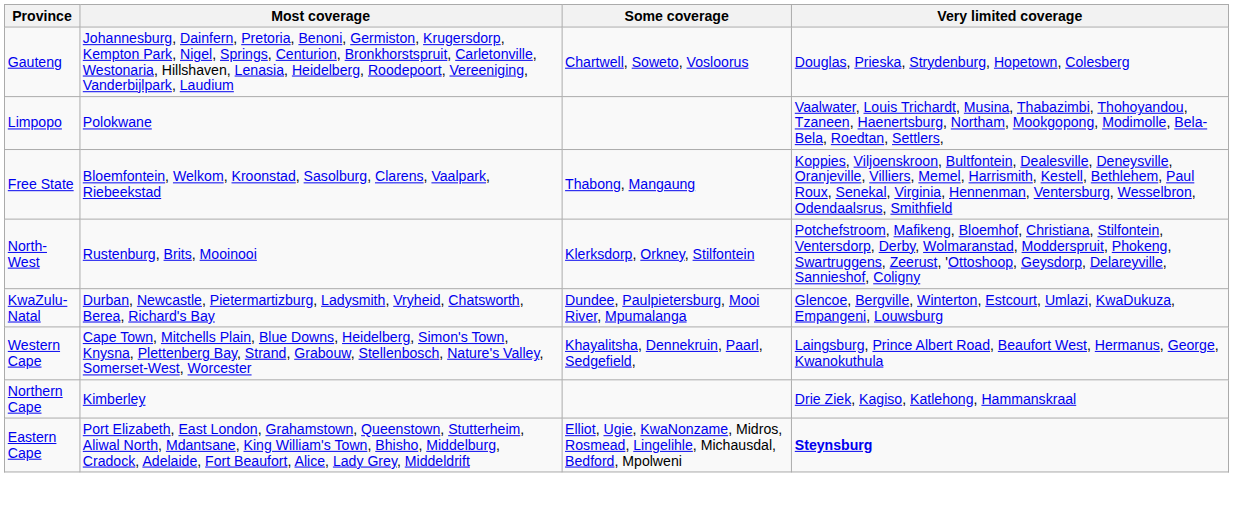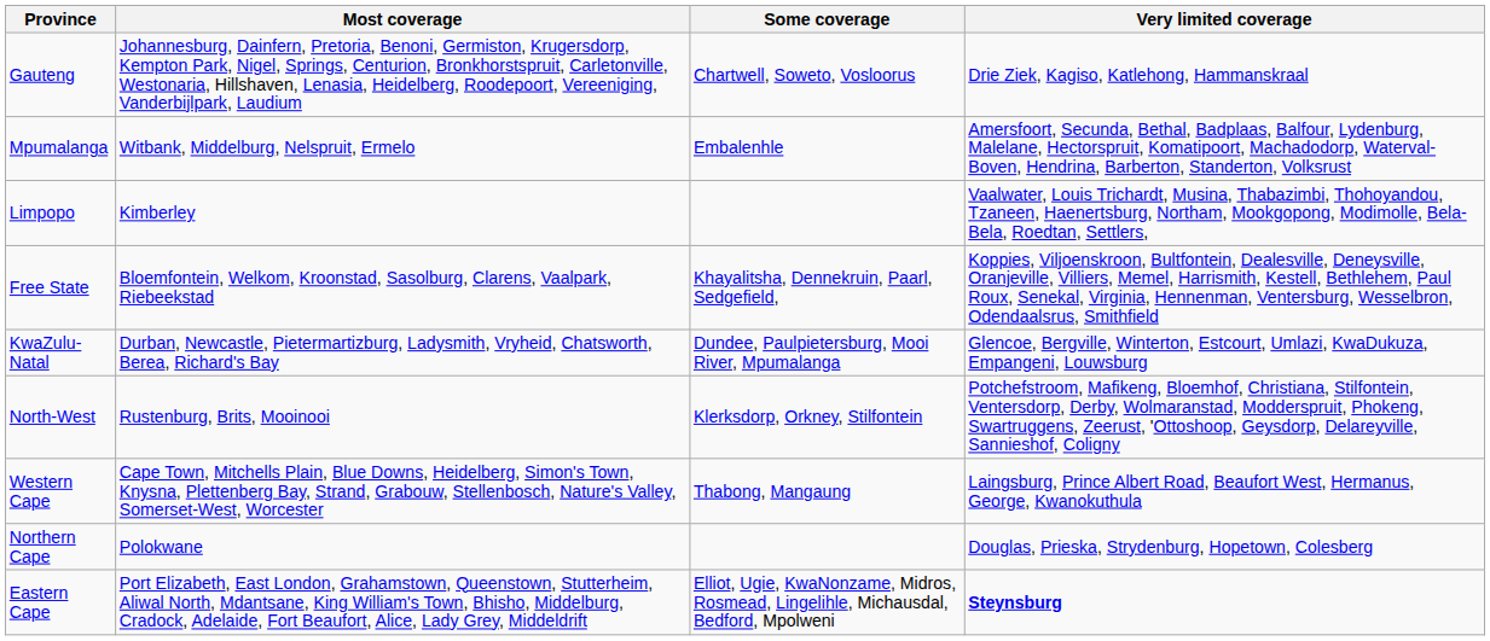 <table class="wikitable" style="font-size:90%">
 <tr>
 <th>Province</th>
 <th>Most coverage</th>
 <th>Some coverage</th>
 <th>Very limited coverage</th>
 </tr>
 <tr>
 <td> <a href='#'>Gauteng</a></td>
 <td><a href='#'>Johannesburg</a>, <a href='#'>Dainfern</a>, <a href='#'>Pretoria</a>, <a href='#'>Benoni</a>, <a href='#'>Germiston</a>, <a href='#'>Krugersdorp</a>, <a href='#'>Kempton Park</a>, <a href='#'>Nigel</a>, <a href='#'>Springs</a>, <a href='#'>Centurion</a>, <a href='#'>Bronkhorstspruit</a>, <a href='#'>Carletonville</a>, <a href='#'>Westonaria</a>, Hillshaven, <a href='#'>Lenasia</a>, <a href='#'>Heidelberg</a>, <a href='#'>Roodepoort</a>, <a href='#'>Vereeniging</a>, <a href='#'>Vanderbijlpark</a>, <a href='#'>Laudium</a></td>
 <td><a href='#'>Chartwell</a>, <a href='#'>Soweto</a>, <a href='#'>Vosloorus</a></td>
-<td><a href='#'>Douglas</a>, <a href='#'>Prieska</a>, <a href='#'>Strydenburg</a>, <a href='#'>Hopetown</a>, <a href='#'>Colesberg</a></td>
+<td><a href='#'>Drie Ziek</a>, <a href='#'>Kagiso</a>, <a href='#'>Katlehong</a>, <a href='#'>Hammanskraal</a></td>
+</tr>
+<tr>
+<td> <a href='#'>Mpumalanga</a></td>
+<td><a href='#'>Witbank</a>, <a href='#'>Middelburg</a>, <a href='#'>Nelspruit</a>, <a href='#'>Ermelo</a></td>
+<td><a href='#'>Embalenhle</a></td>
+<td><a href='#'>Amersfoort</a>, <a href='#'>Secunda</a>, <a href='#'>Bethal</a>, <a href='#'>Badplaas</a>, <a href='#'>Balfour</a>, <a href='#'>Lydenburg</a>, <a href='#'>Malelane</a>, <a href='#'>Hectorspruit</a>, <a href='#'>Komatipoort</a>, <a href='#'>Machadodorp</a>, <a href='#'>Waterval-Boven</a>, <a href='#'>Hendrina</a>, <a href='#'>Barberton</a>, <a href='#'>Standerton</a>, <a href='#'>Volksrust</a></td>
 </tr>
 <tr>
 <td> <a href='#'>Limpopo</a></td>
-<td><a href='#'>Polokwane</a></td>
+<td><a href='#'>Kimberley</a></td>
 <td></td>
 <td><a href='#'>Vaalwater</a>, <a href='#'>Louis Trichardt</a>, <a href='#'>Musina</a>, <a href='#'>Thabazimbi</a>, <a href='#'>Thohoyandou</a>, <a href='#'>Tzaneen</a>, <a href='#'>Haenertsburg</a>, <a href='#'>Northam</a>, <a href='#'>Mookgopong</a>, <a href='#'>Modimolle</a>, <a href='#'>Bela-Bela</a>, <a href='#'>Roedtan</a>, <a href='#'>Settlers</a>,</td>
 </tr>
 <tr>
 <td> <a href='#'>Free State</a></td>
 <td><a href='#'>Bloemfontein</a>, <a href='#'>Welkom</a>, <a href='#'>Kroonstad</a>, <a href='#'>Sasolburg</a>, <a href='#'>Clarens</a>, <a href='#'>Vaalpark</a>, <a href='#'>Riebeekstad</a></td>
-<td><a href='#'>Thabong</a>, <a href='#'>Mangaung</a></td>
+<td><a href='#'>Khayalitsha</a>, <a href='#'>Dennekruin</a>, <a href='#'>Paarl</a>, <a href='#'>Sedgefield</a>,</td>
 <td><a href='#'>Koppies</a>, <a href='#'>Viljoenskroon</a>, <a href='#'>Bultfontein</a>, <a href='#'>Dealesville</a>, <a href='#'>Deneysville</a>, <a href='#'>Oranjeville</a>, <a href='#'>Villiers</a>, <a href='#'>Memel</a>, <a href='#'>Harrismith</a>, <a href='#'>Kestell</a>, <a href='#'>Bethlehem</a>, <a href='#'>Paul Roux</a>, <a href='#'>Senekal</a>, <a href='#'>Virginia</a>, <a href='#'>Hennenman</a>, <a href='#'>Ventersburg</a>, <a href='#'>Wesselbron</a>, <a href='#'>Odendaalsrus</a>, <a href='#'>Smithfield</a></td>
+</tr>
+<tr>
+<td> <a href='#'>KwaZulu-Natal</a></td>
+<td><a href='#'>Durban</a>, <a href='#'>Newcastle</a>, <a href='#'>Pietermartizburg</a>, <a href='#'>Ladysmith</a>, <a href='#'>Vryheid</a>, <a href='#'>Chatsworth</a>, <a href='#'>Berea</a>, <a href='#'>Richard's Bay</a></td>
+<td><a href='#'>Dundee</a>, <a href='#'>Paulpietersburg</a>, <a href='#'>Mooi River</a>, <a href='#'>Mpumalanga</a></td>
+<td><a href='#'>Glencoe</a>, <a href='#'>Bergville</a>, <a href='#'>Winterton</a>, <a href='#'>Estcourt</a>, <a href='#'>Umlazi</a>, <a href='#'>KwaDukuza</a>, <a href='#'>Empangeni</a>, <a href='#'>Louwsburg</a></td>
 </tr>
 <tr>
 <td> <a href='#'>North-West</a></td>
 <td><a href='#'>Rustenburg</a>, <a href='#'>Brits</a>, <a href='#'>Mooinooi</a></td>
 <td><a href='#'>Klerksdorp</a>, <a href='#'>Orkney</a>, <a href='#'>Stilfontein</a></td>
 <td><a href='#'>Potchefstroom</a>, <a href='#'>Mafikeng</a>, <a href='#'>Bloemhof</a>, <a href='#'>Christiana</a>, <a href='#'>Stilfontein</a>, <a href='#'>Ventersdorp</a>, <a href='#'>Derby</a>, <a href='#'>Wolmaranstad</a>, <a href='#'>Modderspruit</a>, <a href='#'>Phokeng</a>, <a href='#'>Swartruggens</a>, <a href='#'>Zeerust</a>, '<a href='#'>Ottoshoop</a>, <a href='#'>Geysdorp</a>, <a href='#'>Delareyville</a>, <a href='#'>Sannieshof</a>, <a href='#'>Coligny</a></td>
 </tr>
 <tr>
-<td> <a href='#'>KwaZulu-Natal</a></td>
-<td><a href='#'>Durban</a>, <a href='#'>Newcastle</a>, <a href='#'>Pietermartizburg</a>, <a href='#'>Ladysmith</a>, <a href='#'>Vryheid</a>, <a href='#'>Chatsworth</a>, <a href='#'>Berea</a>, <a href='#'>Richard's Bay</a></td>
-<td><a href='#'>Dundee</a>, <a href='#'>Paulpietersburg</a>, <a href='#'>Mooi River</a>, <a href='#'>Mpumalanga</a></td>
-<td><a href='#'>Glencoe</a>, <a href='#'>Bergville</a>, <a href='#'>Winterton</a>, <a href='#'>Estcourt</a>, <a href='#'>Umlazi</a>, <a href='#'>KwaDukuza</a>, <a href='#'>Empangeni</a>, <a href='#'>Louwsburg</a></td>
-</tr>
-<tr>
 <td> <a href='#'>Western Cape</a></td>
 <td><a href='#'>Cape Town</a>, <a href='#'>Mitchells Plain</a>, <a href='#'>Blue Downs</a>, <a href='#'>Heidelberg</a>, <a href='#'>Simon's Town</a>, <a href='#'>Knysna</a>, <a href='#'>Plettenberg Bay</a>, <a href='#'>Strand</a>, <a href='#'>Grabouw</a>, <a href='#'>Stellenbosch</a>, <a href='#'>Nature's Valley</a>, <a href='#'>Somerset-West</a>, <a href='#'>Worcester</a></td>
-<td><a href='#'>Khayalitsha</a>, <a href='#'>Dennekruin</a>, <a href='#'>Paarl</a>, <a href='#'>Sedgefield</a>,</td>
+<td><a href='#'>Thabong</a>, <a href='#'>Mangaung</a></td>
 <td><a href='#'>Laingsburg</a>, <a href='#'>Prince Albert Road</a>, <a href='#'>Beaufort West</a>, <a href='#'>Hermanus</a>, <a href='#'>George</a>, <a href='#'>Kwanokuthula</a></td>
 </tr>
 <tr>
 <td> <a href='#'>Northern Cape</a></td>
-<td><a href='#'>Kimberley</a></td>
+<td><a href='#'>Polokwane</a></td>
 <td></td>
-<td><a href='#'>Drie Ziek</a>, <a href='#'>Kagiso</a>, <a href='#'>Katlehong</a>, <a href='#'>Hammanskraal</a></td>
+<td><a href='#'>Douglas</a>, <a href='#'>Prieska</a>, <a href='#'>Strydenburg</a>, <a href='#'>Hopetown</a>, <a href='#'>Colesberg</a></td>
 </tr>
 <tr>
 <td> <a href='#'>Eastern Cape</a></td>
 <td><a href='#'>Port Elizabeth</a>, <a href='#'>East London</a>, <a href='#'>Grahamstown</a>, <a href='#'>Queenstown</a>, <a href='#'>Stutterheim</a>, <a href='#'>Aliwal North</a>, <a href='#'>Mdantsane</a>, <a href='#'>King William's Town</a>, <a href='#'>Bhisho</a>, <a href='#'>Middelburg</a>, <a href='#'>Cradock</a>, <a href='#'>Adelaide</a>, <a href='#'>Fort Beaufort</a>, <a href='#'>Alice</a>, <a href='#'>Lady Grey</a>, <a href='#'>Middeldrift</a></td>
 <td><a href='#'>Elliot</a>, <a href='#'>Ugie</a>, <a href='#'>KwaNonzame</a>, Midros, <a href='#'>Rosmead</a>, <a href='#'>Lingelihle</a>, Michausdal, <a href='#'>Bedford</a>, Mpolweni</td>
 <td><strong><a href='#'>Steynsburg</a></strong></td>
 </tr>
 </table>
